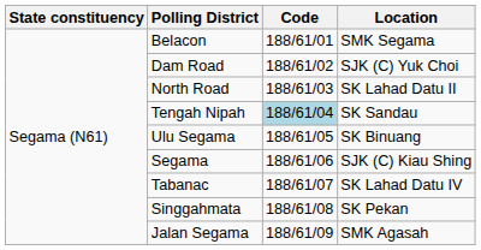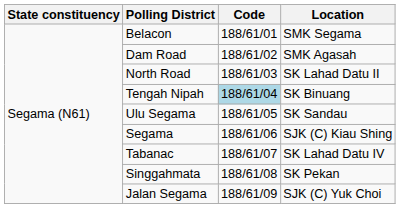 <table class="wikitable sortable mw-collapsible" style="white-space:nowrap;font-size:85%">
 <tr>
 <th>State constituency</th>
 <th>Polling District</th>
 <th>Code</th>
 <th>Location</th>
 </tr>
 <tr>
 <td rowspan="9">Segama (N61)</td>
 <td>Belacon</td>
 <td>188/61/01</td>
 <td>SMK Segama</td>
 </tr>
 <tr>
 <td>Dam Road</td>
 <td>188/61/02</td>
-<td>SJK (C) Yuk Choi</td>
+<td>SMK Agasah</td>
 </tr>
 <tr>
 <td>North Road</td>
 <td>188/61/03</td>
 <td>SK Lahad Datu II</td>
 </tr>
 <tr>
 <td>Tengah Nipah</td>
 <td style="background: lightblue;">188/61/04</td>
-<td>SK Sandau</td>
+<td>SK Binuang</td>
 </tr>
 <tr>
 <td>Ulu Segama</td>
 <td>188/61/05</td>
-<td>SK Binuang</td>
+<td>SK Sandau</td>
 </tr>
 <tr>
 <td>Segama</td>
 <td>188/61/06</td>
 <td>SJK (C) Kiau Shing</td>
 </tr>
 <tr>
 <td>Tabanac</td>
 <td>188/61/07</td>
 <td>SK Lahad Datu IV</td>
 </tr>
 <tr>
 <td>Singgahmata</td>
 <td>188/61/08</td>
 <td>SK Pekan</td>
 </tr>
 <tr>
 <td>Jalan Segama</td>
 <td>188/61/09</td>
-<td>SMK Agasah</td>
+<td>SJK (C) Yuk Choi</td>
 </tr>
 </table>
